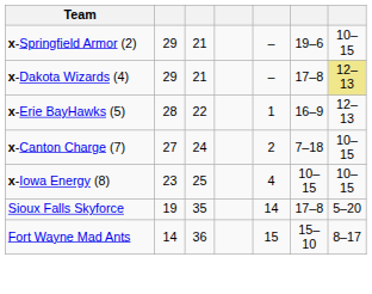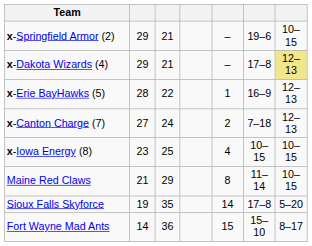 <table class="wikitable" style="text-align:center">
 <tr>
 <th style="width:180px">Team</th>
 <th style="width:30px"></th>
 <th style="width:30px"></th>
 <th style="width:40px"></th>
 <th style="width:40px"></th>
 <th style="width:40px"></th>
 <th style="width:40px"></th>
 </tr>
 <tr>
 <td align=left><strong>x</strong>-<a href='#'>Springfield Armor</a> (2)</td>
 <td>29</td>
 <td>21</td>
 <td></td>
 <td>–</td>
 <td>19–6</td>
 <td>10–15</td>
 </tr>
 <tr>
 <td align=left><strong>x</strong>-<a href='#'>Dakota Wizards</a> (4)</td>
 <td>29</td>
 <td>21</td>
 <td></td>
 <td>–</td>
 <td>17–8</td>
 <td style="background: khaki;">12–13</td>
 </tr>
 <tr>
 <td align=left><strong>x</strong>-<a href='#'>Erie BayHawks</a> (5)</td>
 <td>28</td>
 <td>22</td>
 <td></td>
 <td>1</td>
 <td>16–9</td>
 <td>12–13</td>
 </tr>
 <tr>
 <td align=left><strong>x</strong>-<a href='#'>Canton Charge</a> (7)</td>
 <td>27</td>
 <td>24</td>
 <td></td>
 <td>2</td>
 <td>7–18</td>
-<td>10–15</td>
+<td>12–13</td>
 </tr>
 <tr>
 <td align=left><strong>x</strong>-<a href='#'>Iowa Energy</a> (8)</td>
 <td>23</td>
 <td>25</td>
 <td></td>
 <td>4</td>
 <td>10–15</td>
+<td>10–15</td>
+</tr>
+<tr>
+<td align=left><a href='#'>Maine Red Claws</a></td>
+<td>21</td>
+<td>29</td>
+<td></td>
+<td>8</td>
+<td>11–14</td>
 <td>10–15</td>
 </tr>
 <tr>
 <td align=left><a href='#'>Sioux Falls Skyforce</a></td>
 <td>19</td>
 <td>35</td>
 <td></td>
 <td>14</td>
 <td>17–8</td>
 <td>5–20</td>
 </tr>
 <tr>
 <td align=left><a href='#'>Fort Wayne Mad Ants</a></td>
 <td>14</td>
 <td>36</td>
 <td></td>
 <td>15</td>
 <td>15–10</td>
 <td>8–17</td>
 </tr>
 </table>
